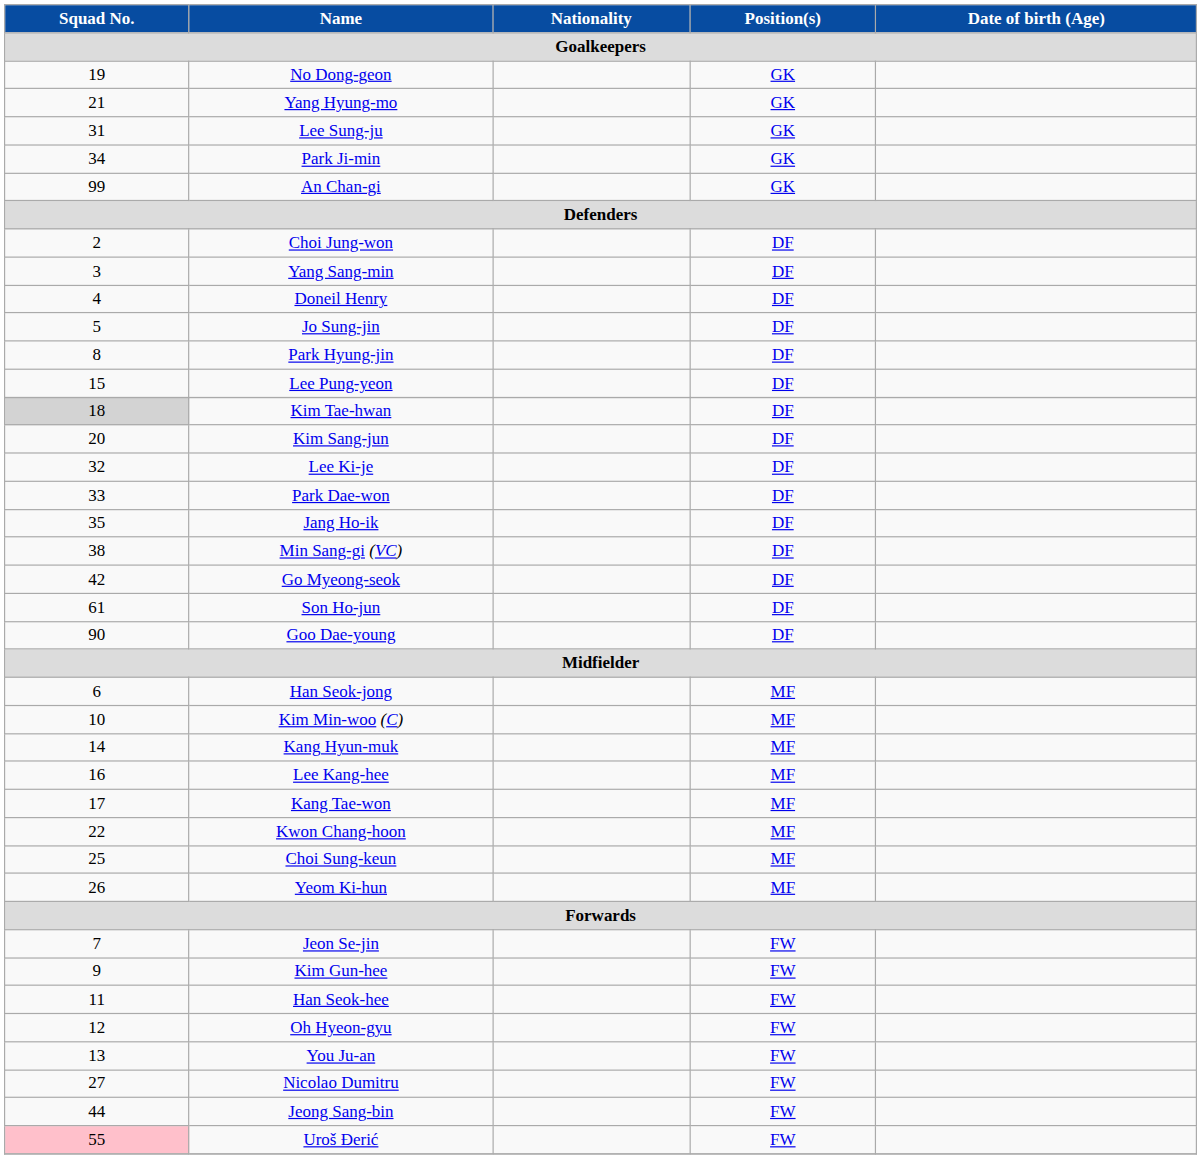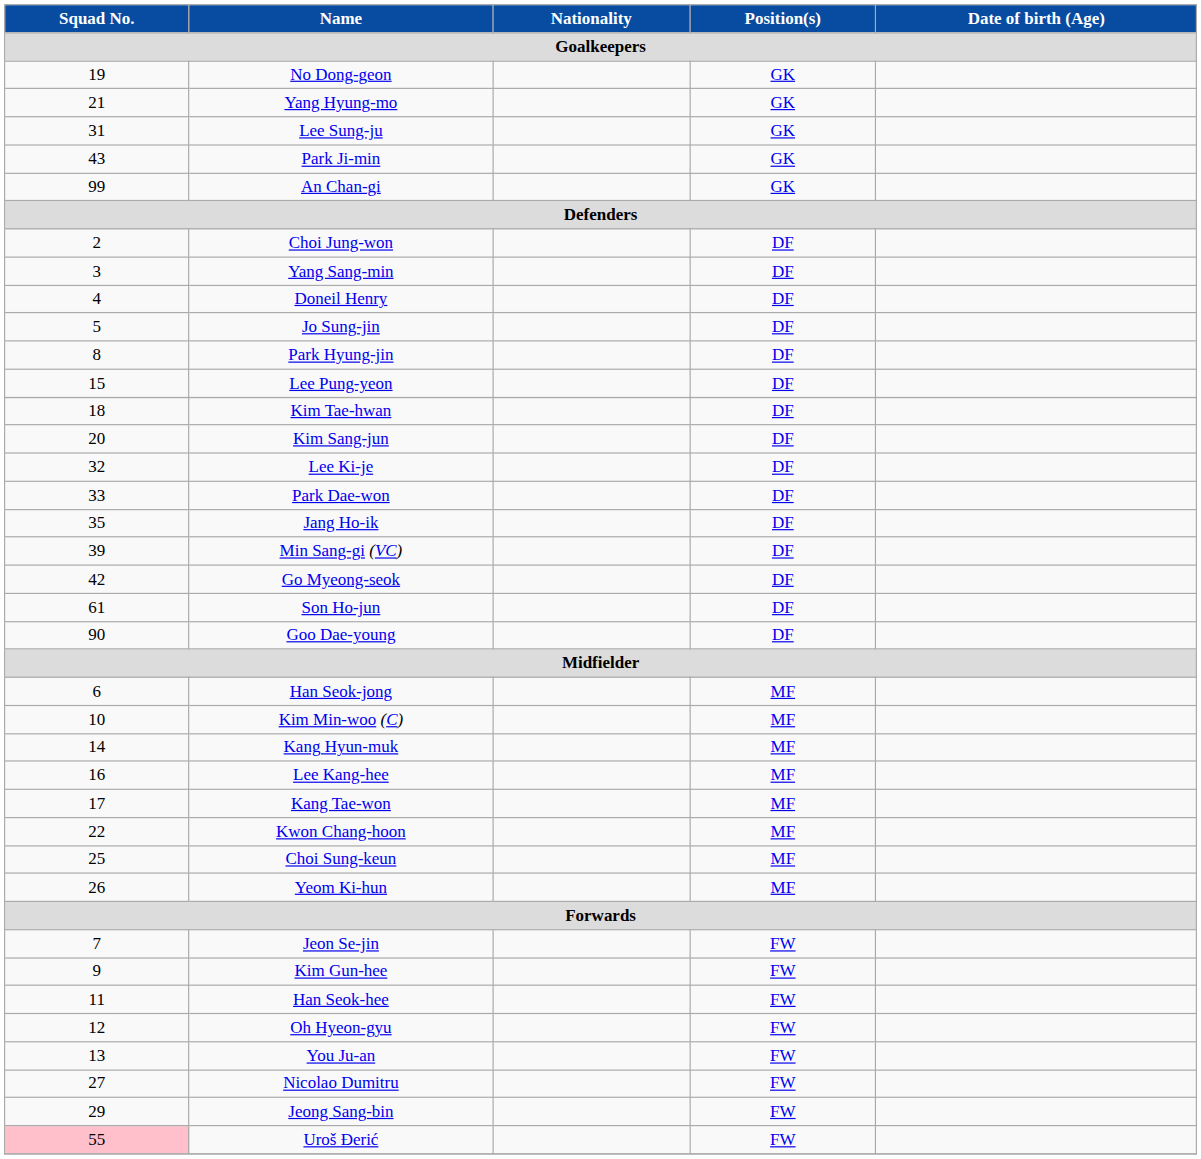 <table class="wikitable" style="text-align:center; font-size:90%; width:80%;">
 <tr>
 <th style="background:#074CA1; color:#FFFFFF; text-align:center;">Squad No.</th>
 <th style="background:#074CA1; color:#FFFFFF; text-align:center;">Name</th>
 <th style="background:#074CA1; color:#FFFFFF; text-align:center;">Nationality</th>
 <th style="background:#074CA1; color:#FFFFFF; text-align:center;">Position(s)</th>
 <th style="background:#074CA1; color:#FFFFFF; text-align:center;">Date of birth (Age)</th>
 </tr>
 <tr>
 <th colspan="5" style="background:#dcdcdc; text-align:center;">Goalkeepers</th>
 </tr>
 <tr>
 <td>19</td>
 <td><a href='#'>No Dong-geon</a></td>
 <td></td>
 <td><a href='#'>GK</a></td>
 <td></td>
 </tr>
 <tr>
 <td>21</td>
 <td><a href='#'>Yang Hyung-mo</a></td>
 <td></td>
 <td><a href='#'>GK</a></td>
 <td></td>
 </tr>
 <tr>
 <td>31</td>
 <td><a href='#'>Lee Sung-ju</a></td>
 <td></td>
 <td><a href='#'>GK</a></td>
 <td></td>
 </tr>
 <tr>
-<td>34</td>
+<td>43</td>
 <td><a href='#'>Park Ji-min</a></td>
 <td></td>
 <td><a href='#'>GK</a></td>
 <td></td>
 </tr>
 <tr>
 <td>99</td>
 <td><a href='#'>An Chan-gi</a></td>
 <td></td>
 <td><a href='#'>GK</a></td>
 <td></td>
 </tr>
 <tr>
 <th colspan="5" style="background:#dcdcdc; text-align:center;">Defenders</th>
 </tr>
 <tr>
 <td>2</td>
 <td><a href='#'>Choi Jung-won</a></td>
 <td></td>
 <td><a href='#'>DF</a></td>
 <td></td>
 </tr>
 <tr>
 <td>3</td>
 <td><a href='#'>Yang Sang-min</a></td>
 <td></td>
 <td><a href='#'>DF</a></td>
 <td></td>
 </tr>
 <tr>
 <td>4</td>
 <td><a href='#'>Doneil Henry</a></td>
 <td></td>
 <td><a href='#'>DF</a></td>
 <td></td>
 </tr>
 <tr>
 <td>5</td>
 <td><a href='#'>Jo Sung-jin</a></td>
 <td></td>
 <td><a href='#'>DF</a></td>
 <td></td>
 </tr>
 <tr>
 <td>8</td>
 <td><a href='#'>Park Hyung-jin</a></td>
 <td></td>
 <td><a href='#'>DF</a></td>
 <td></td>
 </tr>
 <tr>
 <td>15</td>
 <td><a href='#'>Lee Pung-yeon</a></td>
 <td></td>
 <td><a href='#'>DF</a></td>
 <td></td>
 </tr>
 <tr>
 </tr>
 <tr>
-<td style="background: lightgrey;">18</td>
+<td>18</td>
 <td><a href='#'>Kim Tae-hwan</a></td>
 <td></td>
 <td><a href='#'>DF</a></td>
 <td></td>
 </tr>
 <tr>
 <td>20</td>
 <td><a href='#'>Kim Sang-jun</a></td>
 <td></td>
 <td><a href='#'>DF</a></td>
 <td></td>
 </tr>
 <tr>
 <td>32</td>
 <td><a href='#'>Lee Ki-je</a></td>
 <td></td>
 <td><a href='#'>DF</a></td>
 <td></td>
 </tr>
 <tr>
 <td>33</td>
 <td><a href='#'>Park Dae-won</a></td>
 <td></td>
 <td><a href='#'>DF</a></td>
 <td></td>
 </tr>
 <tr>
 <td>35</td>
 <td><a href='#'>Jang Ho-ik</a></td>
 <td></td>
 <td><a href='#'>DF</a></td>
 <td></td>
 </tr>
 <tr>
-<td>38</td>
+<td>39</td>
 <td><a href='#'>Min Sang-gi</a> <em>(<a href='#'>VC</a>)</em></td>
 <td></td>
 <td><a href='#'>DF</a></td>
 <td></td>
 </tr>
 <tr>
 <td>42</td>
 <td><a href='#'>Go Myeong-seok</a></td>
 <td></td>
 <td><a href='#'>DF</a></td>
 <td></td>
 </tr>
 <tr>
 <td>61</td>
 <td><a href='#'>Son Ho-jun</a></td>
 <td></td>
 <td><a href='#'>DF</a></td>
 <td></td>
 </tr>
 <tr>
 <td>90</td>
 <td><a href='#'>Goo Dae-young</a></td>
 <td></td>
 <td><a href='#'>DF</a></td>
 <td></td>
 </tr>
 <tr>
 <th colspan="5" style="background:#dcdcdc; text-align:center;">Midfielder</th>
 </tr>
 <tr>
 <td>6</td>
 <td><a href='#'>Han Seok-jong</a></td>
 <td></td>
 <td><a href='#'>MF</a></td>
 <td></td>
 </tr>
 <tr>
 <td>10</td>
 <td><a href='#'>Kim Min-woo</a> <em>(<a href='#'>C</a>)</em></td>
 <td></td>
 <td><a href='#'>MF</a></td>
 <td></td>
 </tr>
 <tr>
 <td>14</td>
 <td><a href='#'>Kang Hyun-muk</a></td>
 <td></td>
 <td><a href='#'>MF</a></td>
 <td></td>
 </tr>
 <tr>
 <td>16</td>
 <td><a href='#'>Lee Kang-hee</a></td>
 <td></td>
 <td><a href='#'>MF</a></td>
 <td></td>
 </tr>
 <tr>
 <td>17</td>
 <td><a href='#'>Kang Tae-won</a></td>
 <td></td>
 <td><a href='#'>MF</a></td>
 <td></td>
 </tr>
 <tr>
 <td>22</td>
 <td><a href='#'>Kwon Chang-hoon</a></td>
 <td></td>
 <td><a href='#'>MF</a></td>
 <td></td>
 </tr>
 <tr>
 <td>25</td>
 <td><a href='#'>Choi Sung-keun</a></td>
 <td></td>
 <td><a href='#'>MF</a></td>
 <td></td>
 </tr>
 <tr>
 <td>26</td>
 <td><a href='#'>Yeom Ki-hun</a></td>
 <td></td>
 <td><a href='#'>MF</a></td>
 <td></td>
 </tr>
 <tr>
 <th colspan="12" style="background:#dcdcdc; text-align:center;">Forwards</th>
 </tr>
 <tr>
 <td>7</td>
 <td><a href='#'>Jeon Se-jin</a></td>
 <td></td>
 <td><a href='#'>FW</a></td>
 <td></td>
 </tr>
 <tr>
 <td>9</td>
 <td><a href='#'>Kim Gun-hee</a></td>
 <td></td>
 <td><a href='#'>FW</a></td>
 <td></td>
 </tr>
 <tr>
 <td>11</td>
 <td><a href='#'>Han Seok-hee</a></td>
 <td></td>
 <td><a href='#'>FW</a></td>
 <td></td>
 </tr>
 <tr>
 <td>12</td>
 <td><a href='#'>Oh Hyeon-gyu</a></td>
 <td></td>
 <td><a href='#'>FW</a></td>
 <td></td>
 </tr>
 <tr>
 <td>13</td>
 <td><a href='#'>You Ju-an</a></td>
 <td></td>
 <td><a href='#'>FW</a></td>
 <td></td>
 </tr>
 <tr>
 <td>27</td>
 <td><a href='#'>Nicolao Dumitru</a></td>
 <td></td>
 <td><a href='#'>FW</a></td>
 <td></td>
 </tr>
 <tr>
-<td>44</td>
+<td>29</td>
 <td><a href='#'>Jeong Sang-bin</a></td>
 <td></td>
 <td><a href='#'>FW</a></td>
 <td></td>
 </tr>
 <tr>
 <td style="background: pink;">55</td>
 <td><a href='#'>Uroš Đerić</a></td>
 <td></td>
 <td><a href='#'>FW</a></td>
 <td></td>
 </tr>
 <tr>
 </tr>
 </table>
